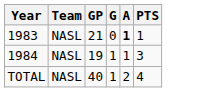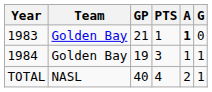 <table class="wikitable">
 <tr>
 <th>Year</th>
 <th>Team</th>
 <th>GP</th>
+<th>PTS</th>
+<th>A</th>
 <th>G</th>
-<th>A</th>
-<th>PTS</th>
 </tr>
 <tr>
 <td>1983</td>
-<td>NASL</td>
+<td><a href='#'>Golden Bay</a></td>
 <td>21</td>
+<td>1</td>
+<td><strong>1</strong></td>
 <td>0</td>
-<td><strong>1</strong></td>
-<td>1</td>
 </tr>
 <tr>
 <td>1984</td>
-<td>NASL</td>
+<td>Golden Bay</td>
 <td>19</td>
+<td>3</td>
 <td>1</td>
 <td>1</td>
-<td>3</td>
 </tr>
 <tr>
 <td>TOTAL</td>
 <td>NASL</td>
 <td>40</td>
+<td>4</td>
+<td>2</td>
 <td>1</td>
-<td>2</td>
-<td>4</td>
 </tr>
 </table>
